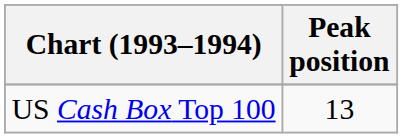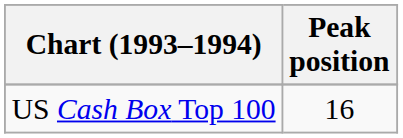 <table class="wikitable sortable">
 <tr>
 <th align="left">Chart (1993–1994)</th>
 <th align="center">Peak<br>position</th>
 </tr>
 <tr>
 </tr>
 <tr>
 </tr>
 <tr>
 </tr>
 <tr>
 <td>US <a href='#'><em>Cash Box</em> Top 100</a></td>
-<td align="center">13</td>
+<td align="center">16</td>
 </tr>
 </table>
